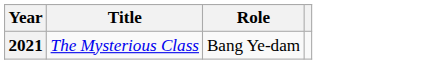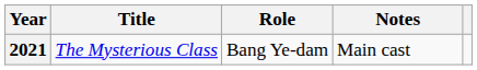 <table class="wikitable plainrowheaders">
 <tr>
 <th scope="col">Year</th>
 <th scope="col">Title</th>
 <th scope="col">Role</th>
+<th scope="col" style="width:6.5em;">Notes</th>
 <th scope="col" class="unsortable"></th>
 </tr>
 <tr>
 <th scope="row">2021</th>
 <td><em><a href='#'>The Mysterious Class</a></em></td>
 <td>Bang Ye-dam</td>
+<td>Main cast</td>
 <td style="text-align:center"></td>
 </tr>
 </table>
